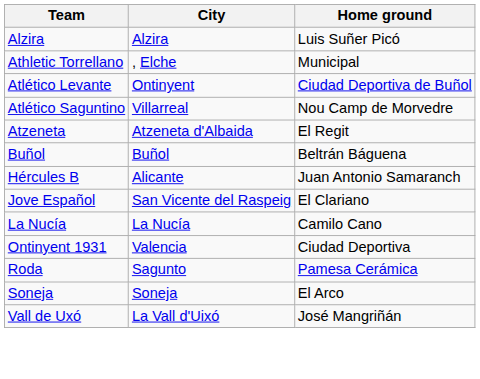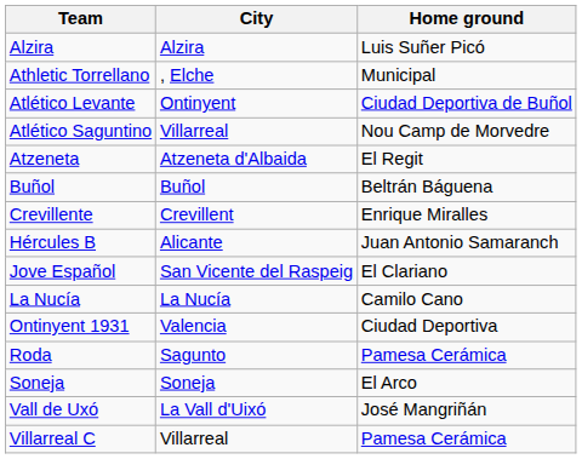 <table class="wikitable sortable">
 <tr>
 <th>Team</th>
 <th>City</th>
 <th>Home ground</th>
 </tr>
 <tr>
 <td><a href='#'>Alzira</a></td>
 <td><a href='#'>Alzira</a></td>
 <td>Luis Suñer Picó</td>
 </tr>
 <tr>
 <td><a href='#'>Athletic Torrellano</a></td>
 <td>, <a href='#'>Elche</a></td>
 <td>Municipal</td>
 </tr>
 <tr>
 <td><a href='#'>Atlético Levante</a></td>
 <td><a href='#'>Ontinyent</a></td>
 <td><a href='#'>Ciudad Deportiva de Buñol</a></td>
 </tr>
 <tr>
 <td><a href='#'>Atlético Saguntino</a></td>
 <td><a href='#'>Villarreal</a></td>
 <td>Nou Camp de Morvedre</td>
 </tr>
 <tr>
 <td><a href='#'>Atzeneta</a></td>
 <td><a href='#'>Atzeneta d'Albaida</a></td>
 <td>El Regit</td>
 </tr>
 <tr>
 <td><a href='#'>Buñol</a></td>
 <td><a href='#'>Buñol</a></td>
 <td>Beltrán Báguena<br></td>
 </tr>
 <tr>
+<td><a href='#'>Crevillente</a></td>
+<td><a href='#'>Crevillent</a></td>
+<td>Enrique Miralles</td>
+</tr>
+<tr>
 <td><a href='#'>Hércules B</a></td>
 <td><a href='#'>Alicante</a></td>
 <td>Juan Antonio Samaranch</td>
 </tr>
 <tr>
 <td><a href='#'>Jove Español</a></td>
 <td><a href='#'>San Vicente del Raspeig</a></td>
 <td>El Clariano</td>
 </tr>
 <tr>
 <td><a href='#'>La Nucía</a></td>
 <td><a href='#'>La Nucía</a></td>
 <td>Camilo Cano</td>
 </tr>
 <tr>
 <td><a href='#'>Ontinyent 1931</a></td>
 <td><a href='#'>Valencia</a></td>
 <td>Ciudad Deportiva</td>
 </tr>
 <tr>
 <td><a href='#'>Roda</a></td>
 <td><a href='#'>Sagunto</a></td>
 <td><a href='#'>Pamesa Cerámica</a></td>
 </tr>
 <tr>
 <td><a href='#'>Soneja</a></td>
 <td><a href='#'>Soneja</a></td>
 <td>El Arco<br></td>
 </tr>
 <tr>
 <td><a href='#'>Vall de Uxó</a></td>
 <td><a href='#'>La Vall d'Uixó</a></td>
 <td>José Mangriñán</td>
 </tr>
+<tr>
+<td><a href='#'>Villarreal C</a></td>
+<td>Villarreal</td>
+<td><a href='#'>Pamesa Cerámica</a></td>
+</tr>
 </table>
